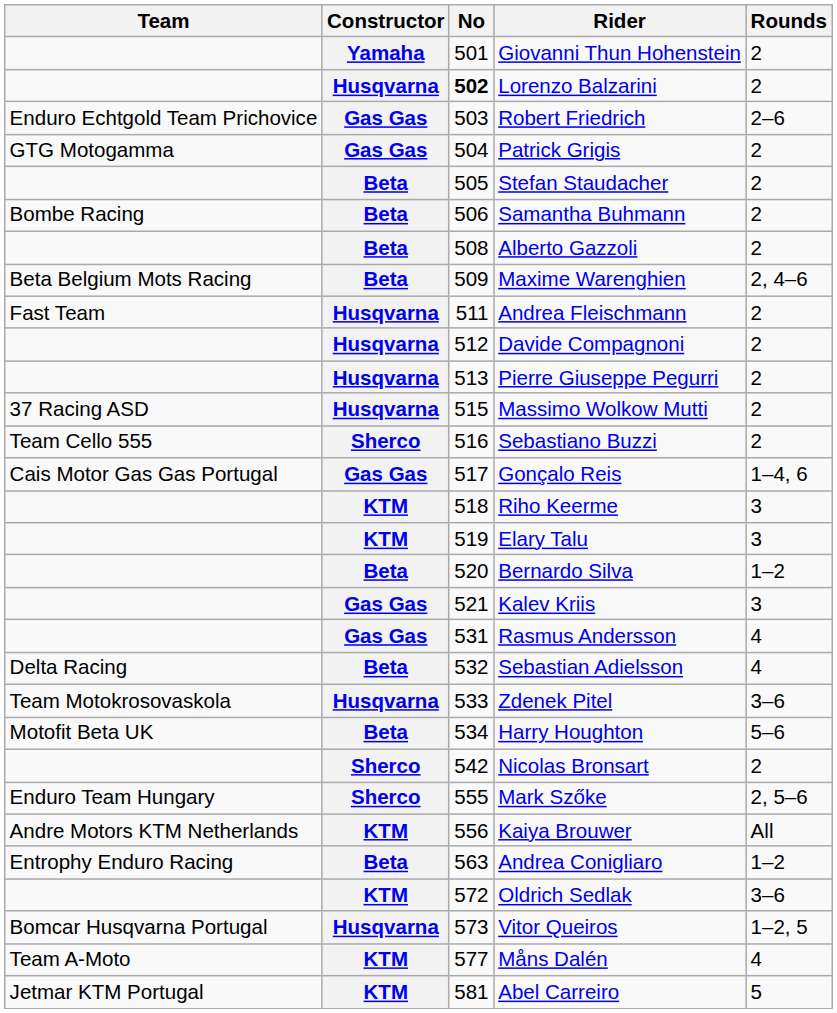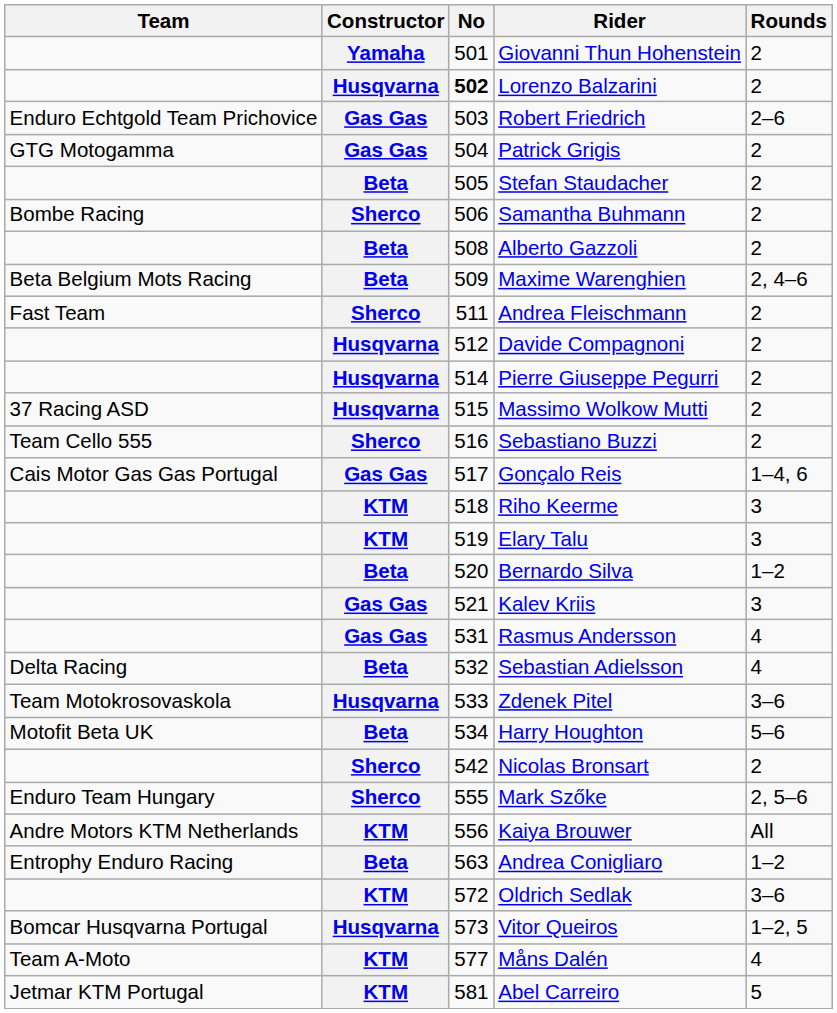 <table class="wikitable" style="font-size: 85%;">
 <tr>
 <th>Team</th>
 <th>Constructor</th>
 <th>No</th>
 <th>Rider</th>
 <th>Rounds</th>
 </tr>
 <tr>
 <td></td>
 <th><a href='#'>Yamaha</a></th>
 <td align="right">501</td>
 <td> <a href='#'>Giovanni Thun Hohenstein</a></td>
 <td>2</td>
 </tr>
 <tr>
 <td></td>
 <th><a href='#'>Husqvarna</a></th>
 <td align="right"><strong>502</strong></td>
 <td> <a href='#'>Lorenzo Balzarini</a></td>
 <td>2</td>
 </tr>
 <tr>
 <td>Enduro Echtgold Team Prichovice</td>
 <th><a href='#'>Gas Gas</a></th>
 <td align="right">503</td>
 <td> <a href='#'>Robert Friedrich</a></td>
 <td>2–6</td>
 </tr>
 <tr>
 <td>GTG Motogamma</td>
 <th><a href='#'>Gas Gas</a></th>
 <td align="right">504</td>
 <td> <a href='#'>Patrick Grigis</a></td>
 <td>2</td>
 </tr>
 <tr>
 <td></td>
 <th><a href='#'>Beta</a></th>
 <td align="right">505</td>
 <td> <a href='#'>Stefan Staudacher</a></td>
 <td>2</td>
 </tr>
 <tr>
 <td>Bombe Racing</td>
-<th><a href='#'>Beta</a></th>
+<th><a href='#'>Sherco</a></th>
 <td align="right">506</td>
 <td> <a href='#'>Samantha Buhmann</a></td>
 <td>2</td>
 </tr>
 <tr>
 <td></td>
 <th><a href='#'>Beta</a></th>
 <td align="right">508</td>
 <td> <a href='#'>Alberto Gazzoli</a></td>
 <td>2</td>
 </tr>
 <tr>
 <td>Beta Belgium Mots Racing</td>
 <th><a href='#'>Beta</a></th>
 <td align="right">509</td>
 <td> <a href='#'>Maxime Warenghien</a></td>
 <td>2, 4–6</td>
 </tr>
 <tr>
 <td>Fast Team</td>
-<th><a href='#'>Husqvarna</a></th>
+<th><a href='#'>Sherco</a></th>
 <td align="right">511</td>
 <td> <a href='#'>Andrea Fleischmann</a></td>
 <td>2</td>
 </tr>
 <tr>
 <td></td>
 <th><a href='#'>Husqvarna</a></th>
 <td align="right">512</td>
 <td> <a href='#'>Davide Compagnoni</a></td>
 <td>2</td>
 </tr>
 <tr>
 <td></td>
 <th><a href='#'>Husqvarna</a></th>
-<td align="right">513</td>
+<td align="right">514</td>
 <td> <a href='#'>Pierre Giuseppe Pegurri</a></td>
 <td>2</td>
 </tr>
 <tr>
 <td>37 Racing ASD</td>
 <th><a href='#'>Husqvarna</a></th>
 <td align="right">515</td>
 <td> <a href='#'>Massimo Wolkow Mutti</a></td>
 <td>2</td>
 </tr>
 <tr>
 <td>Team Cello 555</td>
 <th><a href='#'>Sherco</a></th>
 <td align="right">516</td>
 <td> <a href='#'>Sebastiano Buzzi</a></td>
 <td>2</td>
 </tr>
 <tr>
 <td>Cais Motor Gas Gas Portugal</td>
 <th><a href='#'>Gas Gas</a></th>
 <td align="right">517</td>
 <td> <a href='#'>Gonçalo Reis</a></td>
 <td>1–4, 6</td>
 </tr>
 <tr>
 <td></td>
 <th><a href='#'>KTM</a></th>
 <td align="right">518</td>
 <td> <a href='#'>Riho Keerme</a></td>
 <td>3</td>
 </tr>
 <tr>
 <td></td>
 <th><a href='#'>KTM</a></th>
 <td align="right">519</td>
 <td> <a href='#'>Elary Talu</a></td>
 <td>3</td>
 </tr>
 <tr>
 <td></td>
 <th><a href='#'>Beta</a></th>
 <td align="right">520</td>
 <td> <a href='#'>Bernardo Silva</a></td>
 <td>1–2</td>
 </tr>
 <tr>
 <td></td>
 <th><a href='#'>Gas Gas</a></th>
 <td align="right">521</td>
 <td> <a href='#'>Kalev Kriis</a></td>
 <td>3</td>
 </tr>
 <tr>
 <td></td>
 <th><a href='#'>Gas Gas</a></th>
 <td align="right">531</td>
 <td> <a href='#'>Rasmus Andersson</a></td>
 <td>4</td>
 </tr>
 <tr>
 <td>Delta Racing</td>
 <th><a href='#'>Beta</a></th>
 <td align="right">532</td>
 <td> <a href='#'>Sebastian Adielsson</a></td>
 <td>4</td>
 </tr>
 <tr>
 <td>Team Motokrosovaskola</td>
 <th><a href='#'>Husqvarna</a></th>
 <td align="right">533</td>
 <td> <a href='#'>Zdenek Pitel</a></td>
 <td>3–6</td>
 </tr>
 <tr>
 <td>Motofit Beta UK</td>
 <th><a href='#'>Beta</a></th>
 <td align="right">534</td>
 <td> <a href='#'>Harry Houghton</a></td>
 <td>5–6</td>
 </tr>
 <tr>
 <td></td>
 <th><a href='#'>Sherco</a></th>
 <td align="right">542</td>
 <td> <a href='#'>Nicolas Bronsart</a></td>
 <td>2</td>
 </tr>
 <tr>
 <td>Enduro Team Hungary</td>
 <th><a href='#'>Sherco</a></th>
 <td align="right">555</td>
 <td> <a href='#'>Mark Szőke</a></td>
 <td>2, 5–6</td>
 </tr>
 <tr>
 <td>Andre Motors KTM Netherlands</td>
 <th><a href='#'>KTM</a></th>
 <td align="right">556</td>
 <td> <a href='#'>Kaiya Brouwer</a></td>
 <td>All</td>
 </tr>
 <tr>
 <td>Entrophy Enduro Racing</td>
 <th><a href='#'>Beta</a></th>
 <td align="right">563</td>
 <td> <a href='#'>Andrea Conigliaro</a></td>
 <td>1–2</td>
 </tr>
 <tr>
 <td></td>
 <th><a href='#'>KTM</a></th>
 <td align="right">572</td>
 <td> <a href='#'>Oldrich Sedlak</a></td>
 <td>3–6</td>
 </tr>
 <tr>
 <td>Bomcar Husqvarna Portugal</td>
 <th><a href='#'>Husqvarna</a></th>
 <td align="right">573</td>
 <td> <a href='#'>Vitor Queiros</a></td>
 <td>1–2, 5</td>
 </tr>
 <tr>
 <td>Team A-Moto</td>
 <th><a href='#'>KTM</a></th>
 <td align="right">577</td>
 <td> <a href='#'>Måns Dalén</a></td>
 <td>4</td>
 </tr>
 <tr>
 <td>Jetmar KTM Portugal</td>
 <th><a href='#'>KTM</a></th>
 <td align="right">581</td>
 <td> <a href='#'>Abel Carreiro</a></td>
 <td>5</td>
 </tr>
 <tr>
 </tr>
 </table>
